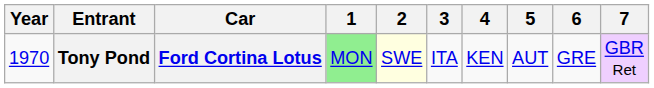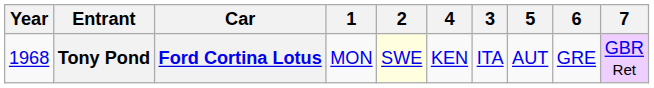 <table class="wikitable" style="text-align:center; font-size:90%;">
 <tr>
 <th>Year</th>
 <th>Entrant</th>
 <th>Car</th>
 <th>1</th>
 <th>2</th>
+<th>4</th>
 <th>3</th>
-<th>4</th>
 <th>5</th>
 <th>6</th>
 <th>7</th>
 </tr>
 <tr>
-<td><a href='#'>1970</a></td>
+<td><a href='#'>1968</a></td>
 <th>Tony Pond</th>
 <th><a href='#'>Ford Cortina Lotus</a></th>
-<td style="background: lightgreen;"><a href='#'>MON</a></td>
+<td><a href='#'>MON</a></td>
 <td style="background: lightyellow;"><a href='#'>SWE</a></td>
+<td><a href='#'>KEN</a></td>
 <td><a href='#'>ITA</a></td>
-<td><a href='#'>KEN</a></td>
 <td><a href='#'>AUT</a></td>
 <td><a href='#'>GRE</a></td>
 <td style="background:#EFCFFF;"><a href='#'>GBR</a><br><small>Ret</small></td>
 </tr>
 </table>
